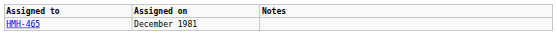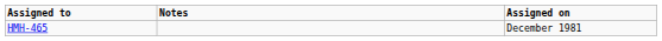 <table class="wikitable" style="width: 70%;">
 <tr>
 <td style="width: 200px;"><strong>Assigned to</strong></td>
+<td><strong>Notes</strong></td>
 <td style="width: 200px;"><strong>Assigned on</strong></td>
-<td><strong>Notes</strong></td>
 </tr>
 <tr>
 <td><a href='#'>HMH-465</a></td>
+<td></td>
 <td>December 1981</td>
-<td></td>
 </tr>
 </table>
